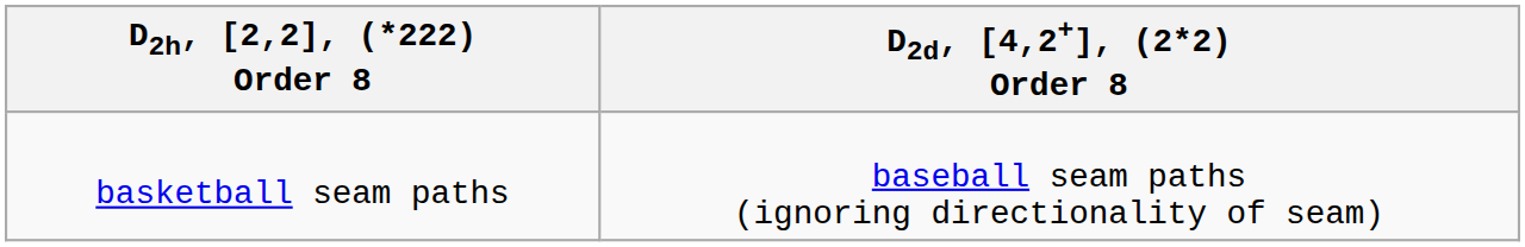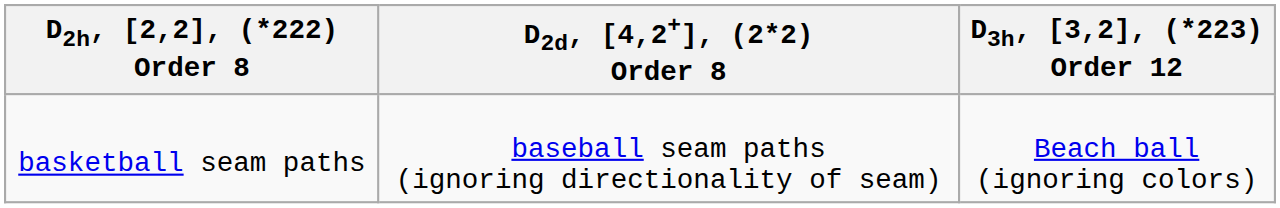 <table class=wikitable width=600>
 <tr>
 <th>D<sub>2h</sub>, [2,2], (*222)<br>Order 8</th>
 <th>D<sub>2d</sub>, [4,2<sup>+</sup>], (2*2)<br>Order 8</th>
+<th>D<sub>3h</sub>, [3,2], (*223)<br>Order 12</th>
 </tr>
 <tr align=center>
 <td><br><a href='#'>basketball</a> seam paths</td>
 <td><br><a href='#'>baseball</a> seam paths <br>(ignoring directionality of seam)</td>
+<td><br><a href='#'>Beach ball</a><br>(ignoring colors)</td>
 </tr>
 </table>
